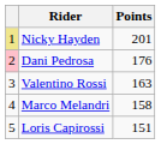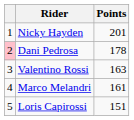 <table class="wikitable" style="font-size: 95%;">
 <tr>
 <th></th>
 <th>Rider</th>
 <th>Points</th>
 </tr>
 <tr>
-<td align=center style="background: khaki;">1</td>
+<td align=center>1</td>
 <td> <a href='#'>Nicky Hayden</a></td>
 <td align=right>201</td>
 </tr>
 <tr>
 <td align=center style="background: pink;">2</td>
 <td> <a href='#'>Dani Pedrosa</a></td>
-<td align=right>176</td>
+<td align=right>178</td>
 </tr>
 <tr>
 <td align=center>3</td>
 <td> <a href='#'>Valentino Rossi</a></td>
 <td align=right>163</td>
 </tr>
 <tr>
 <td align=center>4</td>
 <td> <a href='#'>Marco Melandri</a></td>
-<td align=right>158</td>
+<td align=right>161</td>
 </tr>
 <tr>
 <td align=center>5</td>
 <td> <a href='#'>Loris Capirossi</a></td>
 <td align=right>151</td>
 </tr>
 </table>
